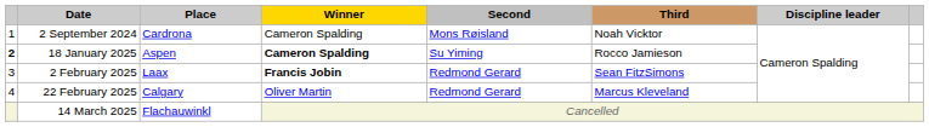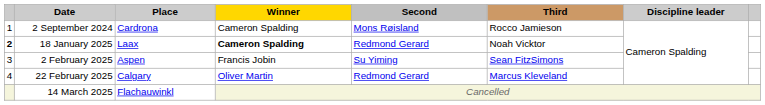 <table class="wikitable plainrowheaders" style="background:#fff; font-size:86%; line-height:16px; border:grey solid 1px; border-collapse:collapse;">
 <tr>
 <th scope="col" style="background:#ccc; width=10 px;"></th>
 <th scope="col" style="background:#ccc; width:135px;">Date</th>
 <th scope="col" style="background:#ccc; width:135px;">Place</th>
 <th scope="col" style="background:gold; width:185px;">Winner</th>
 <th scope="col" style="background:silver; width:185px;">Second</th>
 <th scope="col" style="background:#c96; width:185px;">Third</th>
 <th scope="col" style="background:#ccc; width:170px;">Discipline leader</th>
 <th scope="col" style="background:#ccc; width:10px;"></th>
 </tr>
 <tr>
 <td align="center">1</td>
 <td align="right">2 September 2024</td>
 <td> <a href='#'>Cardrona</a></td>
 <td> Cameron Spalding</td>
 <td> <a href='#'>Mons Røisland</a></td>
-<td> Noah Vicktor</td>
+<td> Rocco Jamieson</td>
 <td rowspan=4> Cameron Spalding</td>
 <td></td>
 </tr>
 <tr>
 <td align="center"><strong>2</strong></td>
 <td align="right">18 January 2025</td>
-<td> <a href='#'>Aspen</a></td>
+<td> <a href='#'>Laax</a></td>
 <td><strong> Cameron Spalding</strong></td>
-<td> <a href='#'>Su Yiming</a></td>
-<td> Rocco Jamieson</td>
+<td> <a href='#'>Redmond Gerard</a></td>
+<td> Noah Vicktor</td>
 <td></td>
 </tr>
 <tr>
 <td align="center">3</td>
 <td align="right">2 February 2025</td>
-<td> <a href='#'>Laax</a></td>
-<td><strong> Francis Jobin</strong></td>
-<td> <a href='#'>Redmond Gerard</a></td>
+<td> <a href='#'>Aspen</a></td>
+<td> Francis Jobin</td>
+<td> <a href='#'>Su Yiming</a></td>
 <td> <a href='#'>Sean FitzSimons</a></td>
 <td></td>
 </tr>
 <tr>
 <td align="center">4</td>
 <td align="right">22 February 2025</td>
 <td> <a href='#'>Calgary</a></td>
 <td> <a href='#'>Oliver Martin</a></td>
 <td> <a href='#'>Redmond Gerard</a></td>
 <td> <a href='#'>Marcus Kleveland</a></td>
 <td></td>
 </tr>
 <tr>
 <td align="center" bgcolor="F5F5DC"></td>
 <td align="right">14 March 2025</td>
 <td> <a href='#'>Flachauwinkl</a></td>
 <td colspan=5 align=center bgcolor="F5F5DC" style=color:#696969><em>Cancelled</em></td>
 </tr>
 </table>
